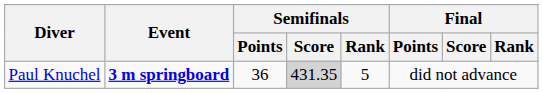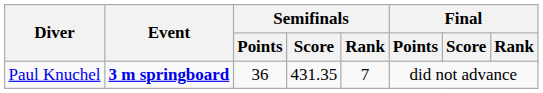 <table class=wikitable style="font-size:90%">
 <tr>
 <th rowspan=2>Diver</th>
 <th rowspan=2>Event</th>
 <th colspan=3>Semifinals</th>
 <th colspan=3>Final</th>
 </tr>
 <tr>
 <th>Points</th>
 <th>Score</th>
 <th>Rank</th>
 <th>Points</th>
 <th>Score</th>
 <th>Rank</th>
 </tr>
 <tr>
 <td><a href='#'>Paul Knuchel</a></td>
 <td><strong><a href='#'>3 m springboard</a></strong></td>
 <td align=center>36</td>
-<td align=center style="background: lightgrey;">431.35</td>
-<td align=center>5</td>
+<td align=center>431.35</td>
+<td align=center>7</td>
 <td align=center colspan=3>did not advance</td>
 </tr>
 </table>
